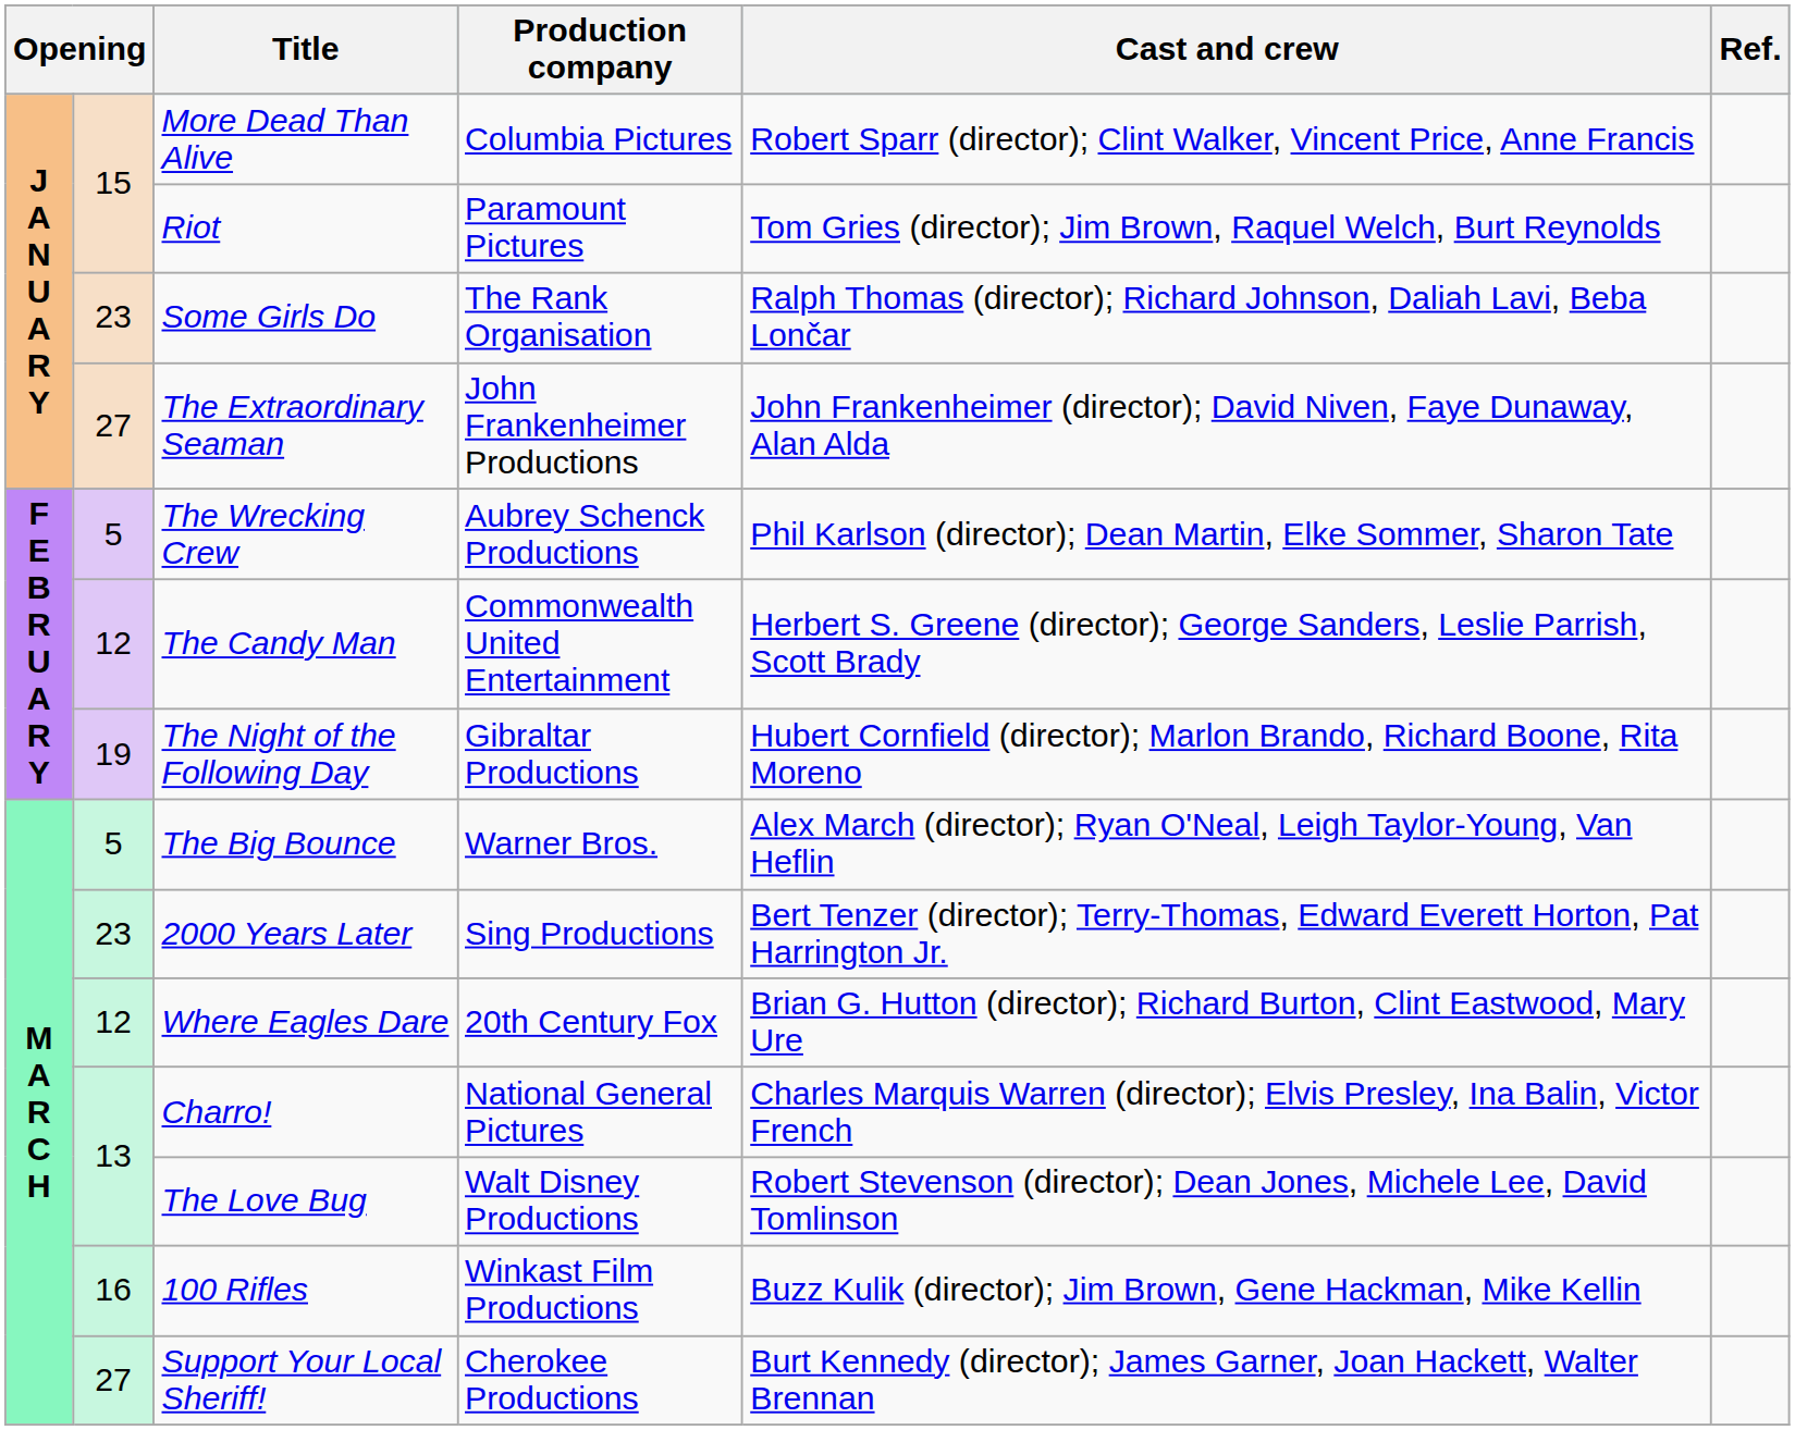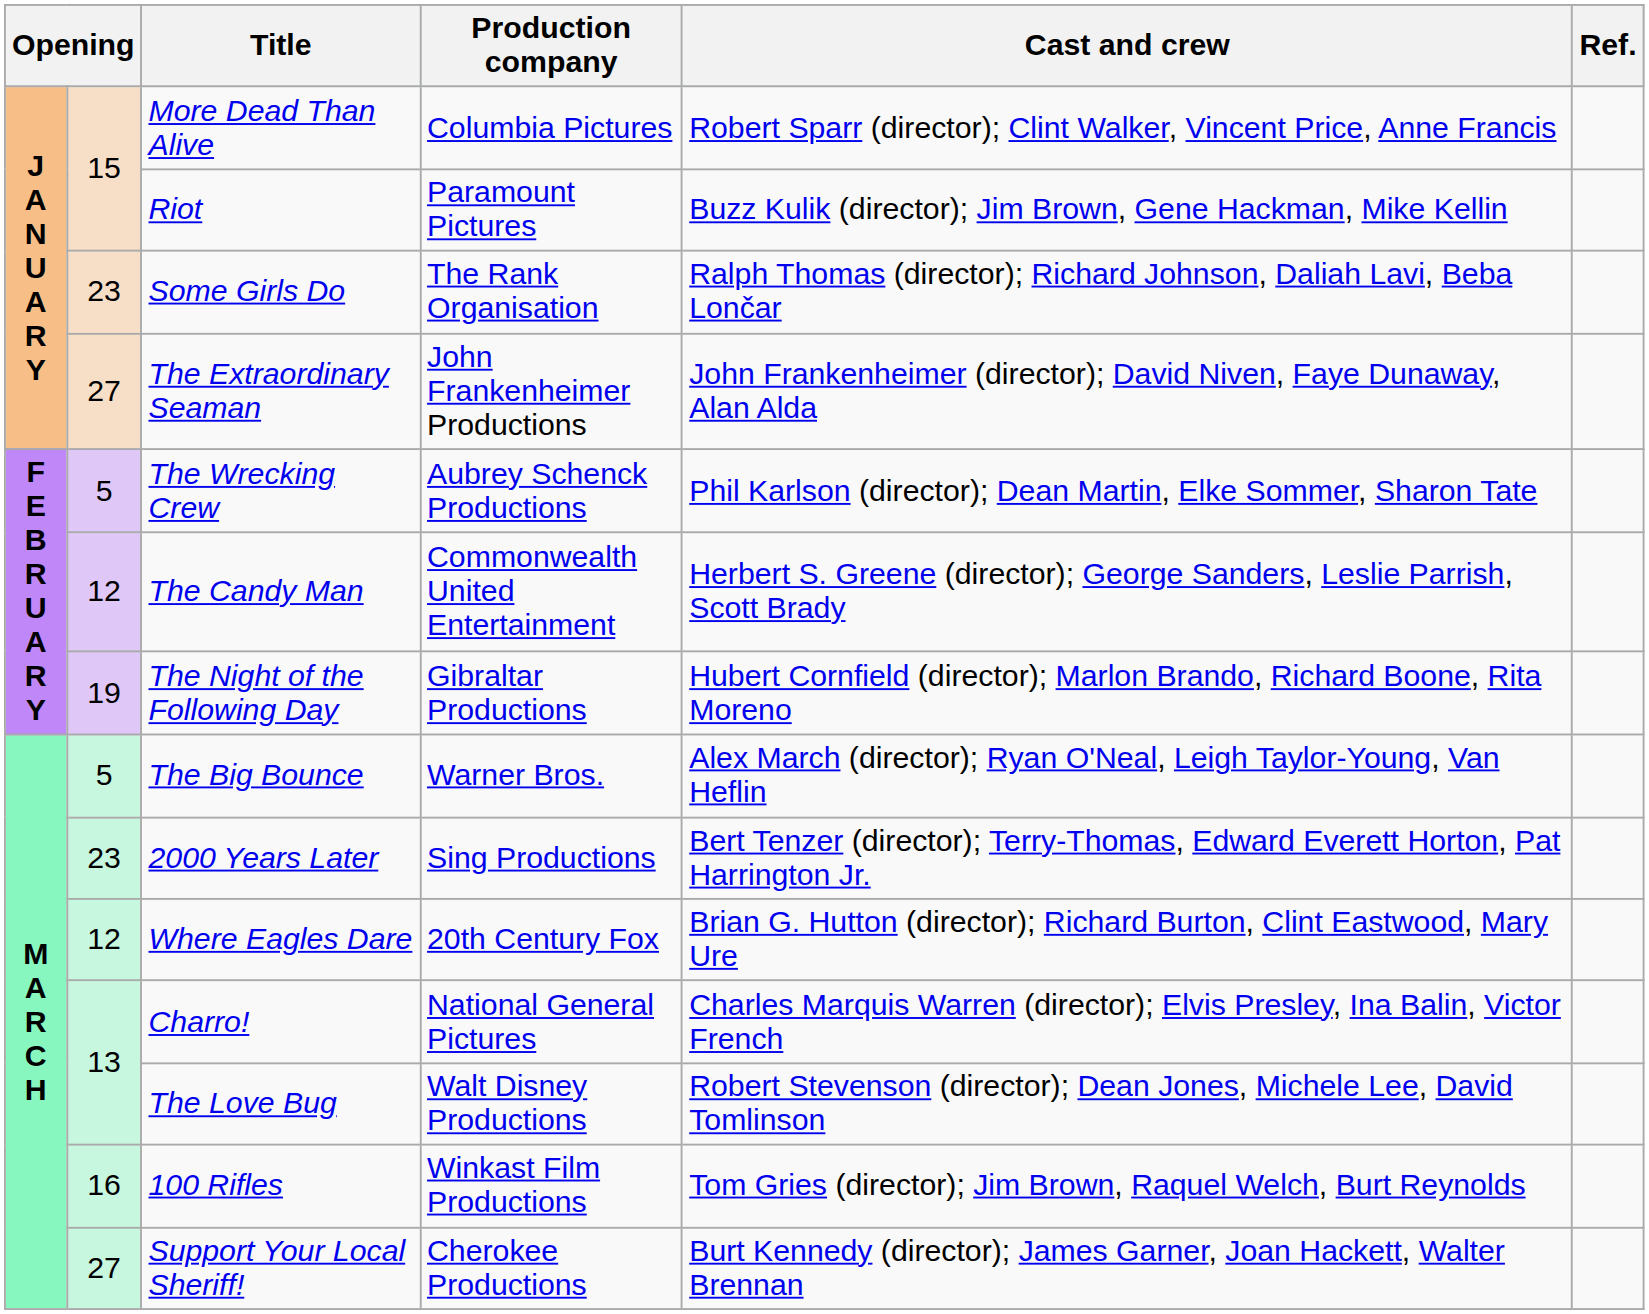 <table class="wikitable sortable">
 <tr style="background:#b0e0e6; text-align:center;">
 <th colspan="2">Opening</th>
 <th style="width:17%;">Title</th>
 <th style="width:16%;">Production company</th>
 <th>Cast and crew</th>
 <th class="unsortable">Ref.</th>
 </tr>
 <tr>
 <th rowspan="4" style="text-align:center; background:#f7bf87;"><strong>J<br>A<br>N<br>U<br>A<br>R<br>Y</strong></th>
 <td rowspan="2" style="text-align:center; background:#f7dfc7;">15</td>
 <td><em><a href='#'>More Dead Than Alive</a></em></td>
 <td><a href='#'>Columbia Pictures</a></td>
 <td><a href='#'>Robert Sparr</a> (director); <a href='#'>Clint Walker</a>, <a href='#'>Vincent Price</a>, <a href='#'>Anne Francis</a></td>
 <td></td>
 </tr>
 <tr>
 <td><em><a href='#'>Riot</a></em></td>
 <td><a href='#'>Paramount Pictures</a></td>
-<td><a href='#'>Tom Gries</a> (director); <a href='#'>Jim Brown</a>, <a href='#'>Raquel Welch</a>, <a href='#'>Burt Reynolds</a></td>
+<td><a href='#'>Buzz Kulik</a> (director); <a href='#'>Jim Brown</a>, <a href='#'>Gene Hackman</a>, <a href='#'>Mike Kellin</a></td>
 <td></td>
 </tr>
 <tr>
 <td style="text-align:center; background:#f7dfc7;">23</td>
 <td><em><a href='#'>Some Girls Do</a></em></td>
 <td><a href='#'>The Rank Organisation</a></td>
 <td><a href='#'>Ralph Thomas</a> (director); <a href='#'>Richard Johnson</a>, <a href='#'>Daliah Lavi</a>, <a href='#'>Beba Lončar</a></td>
 <td></td>
 </tr>
 <tr>
 <td style="text-align:center; background:#f7dfc7;">27</td>
 <td><em><a href='#'>The Extraordinary Seaman</a></em></td>
 <td><a href='#'>John Frankenheimer</a> Productions</td>
 <td><a href='#'>John Frankenheimer</a> (director); <a href='#'>David Niven</a>, <a href='#'>Faye Dunaway</a>, <a href='#'>Alan Alda</a></td>
 <td></td>
 </tr>
 <tr>
 <th rowspan="3" style="text-align:center; background:#bf87f7;"><strong>F<br>E<br>B<br>R<br>U<br>A<br>R<br>Y</strong></th>
 <td style="text-align:center; background:#dfc7f7;">5</td>
 <td><em><a href='#'>The Wrecking Crew</a></em></td>
 <td><a href='#'>Aubrey Schenck Productions</a></td>
 <td><a href='#'>Phil Karlson</a> (director); <a href='#'>Dean Martin</a>, <a href='#'>Elke Sommer</a>, <a href='#'>Sharon Tate</a></td>
 <td></td>
 </tr>
 <tr>
 <td style="text-align:center; background:#dfc7f7;">12</td>
 <td><em><a href='#'>The Candy Man</a></em></td>
 <td><a href='#'>Commonwealth United Entertainment</a></td>
 <td><a href='#'>Herbert S. Greene</a> (director); <a href='#'>George Sanders</a>, <a href='#'>Leslie Parrish</a>, <a href='#'>Scott Brady</a></td>
 <td></td>
 </tr>
 <tr>
 <td style="text-align:center; background:#dfc7f7;">19</td>
 <td><em><a href='#'>The Night of the Following Day</a></em></td>
 <td><a href='#'>Gibraltar Productions</a></td>
 <td><a href='#'>Hubert Cornfield</a> (director); <a href='#'>Marlon Brando</a>, <a href='#'>Richard Boone</a>, <a href='#'>Rita Moreno</a></td>
 <td></td>
 </tr>
 <tr>
 <th rowspan="8" style="text-align:center; background:#87f7bf;"><strong>M<br>A<br>R<br>C<br>H</strong></th>
 <td style="text-align:center; background:#c7f7df;">5</td>
 <td><em><a href='#'>The Big Bounce</a></em></td>
 <td><a href='#'>Warner Bros.</a></td>
 <td><a href='#'>Alex March</a> (director); <a href='#'>Ryan O'Neal</a>, <a href='#'>Leigh Taylor-Young</a>, <a href='#'>Van Heflin</a></td>
 <td></td>
 </tr>
 <tr>
 <td style="text-align:center; background:#c7f7df;">23</td>
 <td><em><a href='#'>2000 Years Later</a></em></td>
 <td><a href='#'>Sing Productions</a></td>
 <td><a href='#'>Bert Tenzer</a> (director); <a href='#'>Terry-Thomas</a>, <a href='#'>Edward Everett Horton</a>, <a href='#'>Pat Harrington Jr.</a></td>
 <td></td>
 </tr>
 <tr>
 <td style="text-align:center; background:#c7f7df;">12</td>
 <td><em><a href='#'>Where Eagles Dare</a></em></td>
 <td><a href='#'>20th Century Fox</a></td>
 <td><a href='#'>Brian G. Hutton</a> (director); <a href='#'>Richard Burton</a>, <a href='#'>Clint Eastwood</a>, <a href='#'>Mary Ure</a></td>
 <td></td>
 </tr>
 <tr>
 <td rowspan="2" style="text-align:center; background:#c7f7df;">13</td>
 <td><em><a href='#'>Charro!</a></em></td>
 <td><a href='#'>National General Pictures</a></td>
 <td><a href='#'>Charles Marquis Warren</a> (director); <a href='#'>Elvis Presley</a>, <a href='#'>Ina Balin</a>, <a href='#'>Victor French</a></td>
 <td></td>
 </tr>
 <tr>
 <td><em><a href='#'>The Love Bug</a></em></td>
 <td><a href='#'>Walt Disney Productions</a></td>
 <td><a href='#'>Robert Stevenson</a> (director); <a href='#'>Dean Jones</a>, <a href='#'>Michele Lee</a>, <a href='#'>David Tomlinson</a></td>
 <td></td>
 </tr>
 <tr>
 <td style="text-align:center; background:#c7f7df;">16</td>
 <td><em><a href='#'>100 Rifles</a></em></td>
 <td><a href='#'>Winkast Film Productions</a></td>
-<td><a href='#'>Buzz Kulik</a> (director); <a href='#'>Jim Brown</a>, <a href='#'>Gene Hackman</a>, <a href='#'>Mike Kellin</a></td>
+<td><a href='#'>Tom Gries</a> (director); <a href='#'>Jim Brown</a>, <a href='#'>Raquel Welch</a>, <a href='#'>Burt Reynolds</a></td>
 <td></td>
 </tr>
 <tr>
 <td style="text-align:center; background:#c7f7df;">27</td>
 <td><em><a href='#'>Support Your Local Sheriff!</a></em></td>
 <td><a href='#'>Cherokee Productions</a></td>
 <td><a href='#'>Burt Kennedy</a> (director); <a href='#'>James Garner</a>, <a href='#'>Joan Hackett</a>, <a href='#'>Walter Brennan</a></td>
 <td></td>
 </tr>
 </table>
